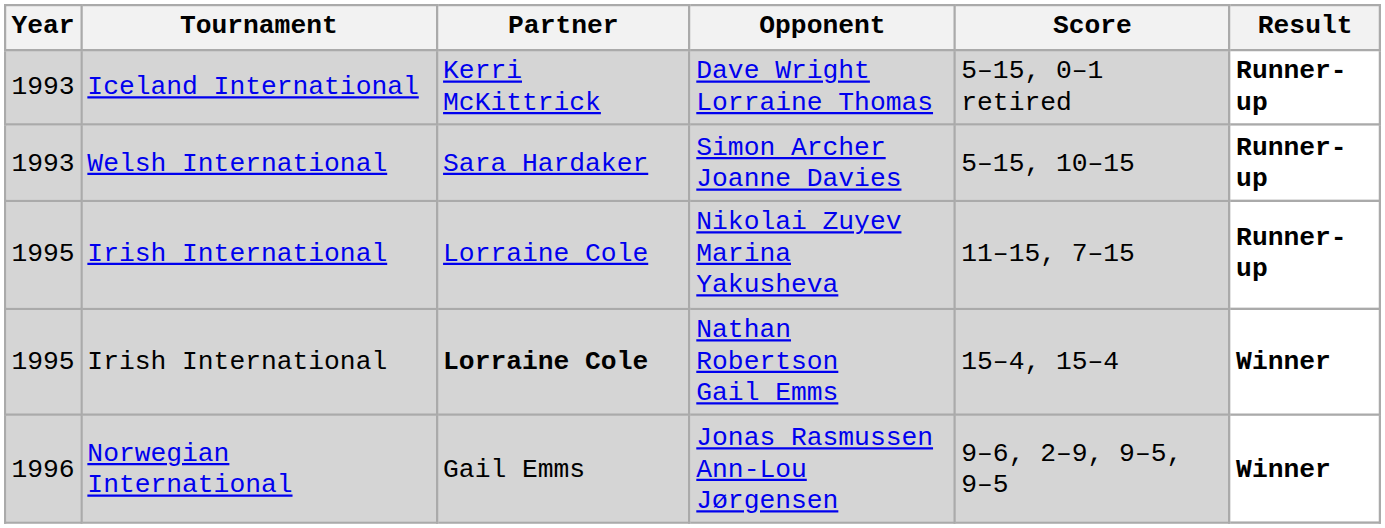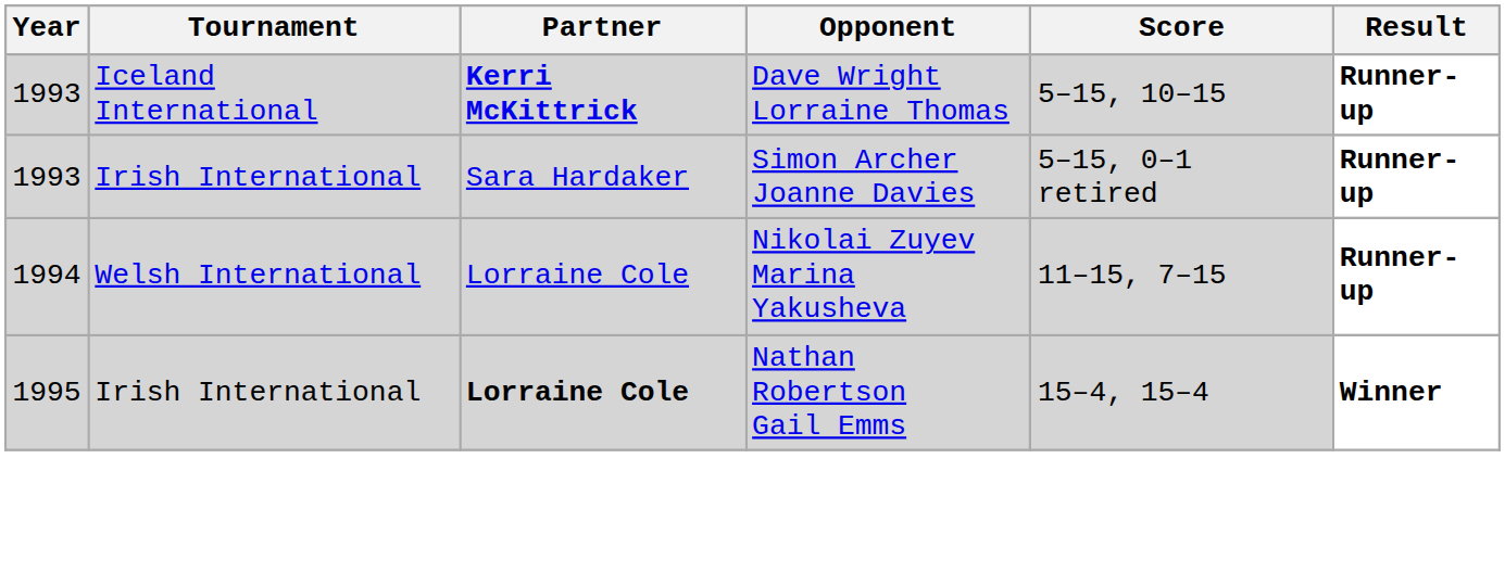 <table class="sortable wikitable" style="font-size: 90%;">
 <tr>
 <th>Year</th>
 <th>Tournament</th>
 <th>Partner</th>
 <th>Opponent</th>
 <th>Score</th>
 <th>Result</th>
 </tr>
 <tr style="background:#D5D5D5">
 <td align="center">1993</td>
 <td align="left"><a href='#'>Iceland International</a></td>
-<td align="left"> <a href='#'>Kerri McKittrick</a></td>
+<td align="left"><strong> <a href='#'>Kerri McKittrick</a></strong></td>
 <td align="left"> <a href='#'>Dave Wright</a> <br>  <a href='#'>Lorraine Thomas</a></td>
+<td align="left">5–15, 10–15</td>
+<td style="text-align:left; background:white"> <strong>Runner-up</strong></td>
+</tr>
+<tr style="background:#D5D5D5">
+<td align="center">1993</td>
+<td align="left"><a href='#'>Irish International</a></td>
+<td align="left"> <a href='#'>Sara Hardaker</a></td>
+<td align="left"> <a href='#'>Simon Archer</a> <br>  <a href='#'>Joanne Davies</a></td>
 <td align="left">5–15, 0–1 retired</td>
 <td style="text-align:left; background:white"> <strong>Runner-up</strong></td>
 </tr>
 <tr style="background:#D5D5D5">
-<td align="center">1993</td>
+<td align="center">1994</td>
 <td align="left"><a href='#'>Welsh International</a></td>
-<td align="left"> <a href='#'>Sara Hardaker</a></td>
-<td align="left"> <a href='#'>Simon Archer</a> <br>  <a href='#'>Joanne Davies</a></td>
-<td align="left">5–15, 10–15</td>
-<td style="text-align:left; background:white"> <strong>Runner-up</strong></td>
-</tr>
-<tr style="background:#D5D5D5">
-<td align="center">1995</td>
-<td align="left"><a href='#'>Irish International</a></td>
 <td align="left"> <a href='#'>Lorraine Cole</a></td>
 <td align="left"> <a href='#'>Nikolai Zuyev</a> <br>  <a href='#'>Marina Yakusheva</a></td>
 <td align="left">11–15, 7–15</td>
 <td style="text-align:left; background:white"> <strong>Runner-up</strong></td>
 </tr>
 <tr style="background:#D5D5D5">
 <td align="center">1995</td>
 <td align="left">Irish International</td>
 <td align="left"><strong> Lorraine Cole</strong></td>
 <td align="left"> <a href='#'>Nathan Robertson</a> <br>  <a href='#'>Gail Emms</a></td>
 <td align="left">15–4, 15–4</td>
 <td style="text-align:left; background:white"> <strong>Winner</strong></td>
 </tr>
-<tr style="background:#D5D5D5">
-<td align="center">1996</td>
-<td align="left"><a href='#'>Norwegian International</a></td>
-<td align="left"> Gail Emms</td>
-<td align="left"> <a href='#'>Jonas Rasmussen</a> <br>  <a href='#'>Ann-Lou Jørgensen</a></td>
-<td align="left">9–6, 2–9, 9–5, 9–5</td>
-<td style="text-align:left; background:white"> <strong>Winner</strong></td>
-</tr>
 </table>
